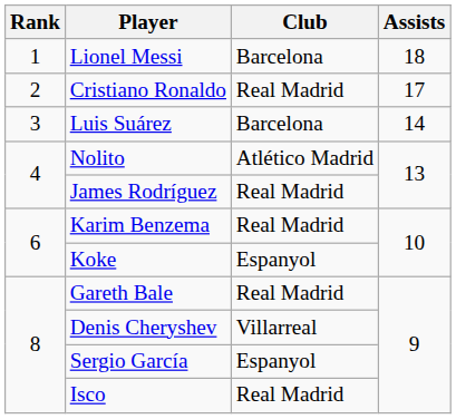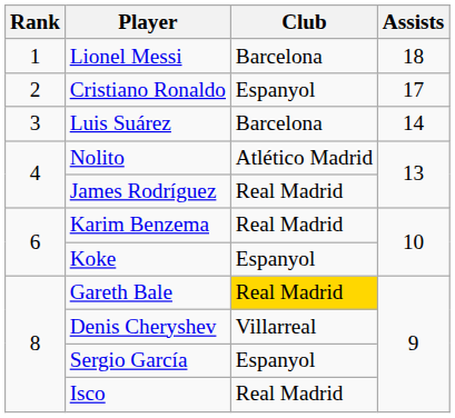 <table class="wikitable" style="text-align:center">
 <tr>
 <th>Rank</th>
 <th>Player</th>
 <th>Club</th>
 <th>Assists</th>
 </tr>
 <tr>
 <td>1</td>
 <td align="left"> <a href='#'>Lionel Messi</a></td>
 <td align="left">Barcelona</td>
 <td>18</td>
 </tr>
 <tr>
 <td>2</td>
 <td align="left"> <a href='#'>Cristiano Ronaldo</a></td>
-<td align="left">Real Madrid</td>
+<td align="left">Espanyol</td>
 <td>17</td>
 </tr>
 <tr>
 <td>3</td>
 <td align="left"> <a href='#'>Luis Suárez</a></td>
 <td align="left">Barcelona</td>
 <td>14</td>
 </tr>
 <tr>
 <td rowspan="2">4</td>
 <td align="left"> <a href='#'>Nolito</a></td>
 <td align="left">Atlético Madrid</td>
 <td rowspan="2">13</td>
 </tr>
 <tr>
 <td align="left"> <a href='#'>James Rodríguez</a></td>
 <td align="left">Real Madrid</td>
 </tr>
 <tr>
 <td rowspan="2">6</td>
 <td align="left"> <a href='#'>Karim Benzema</a></td>
 <td align="left">Real Madrid</td>
 <td rowspan="2">10</td>
 </tr>
 <tr>
 <td align="left"> <a href='#'>Koke</a></td>
 <td align="left">Espanyol</td>
 </tr>
 <tr>
 <td rowspan="4">8</td>
 <td align="left"> <a href='#'>Gareth Bale</a></td>
-<td align="left">Real Madrid</td>
+<td align="left" style="background: gold;">Real Madrid</td>
 <td rowspan="4">9</td>
 </tr>
 <tr>
 <td align="left"> <a href='#'>Denis Cheryshev</a></td>
 <td align="left">Villarreal</td>
 </tr>
 <tr>
 <td align="left"> <a href='#'>Sergio García</a></td>
 <td align="left">Espanyol</td>
 </tr>
 <tr>
 <td align="left"> <a href='#'>Isco</a></td>
 <td align="left">Real Madrid</td>
 </tr>
 </table>
